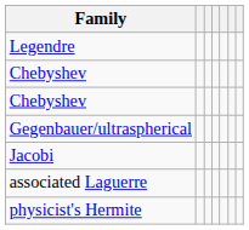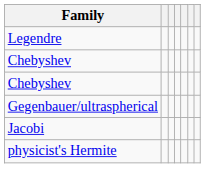 <table class="wikitable">
 <tr>
 <th>Family</th>
 <th></th>
 <th></th>
 <th></th>
 <th></th>
 <th></th>
 <th></th>
 </tr>
 <tr>
 <td><a href='#'>Legendre</a></td>
 <td></td>
 <td></td>
 <td></td>
 <td></td>
 <td></td>
 <td></td>
 </tr>
 <tr>
 <td><a href='#'>Chebyshev</a></td>
 <td></td>
 <td></td>
 <td></td>
 <td></td>
 <td></td>
 <td></td>
 </tr>
 <tr>
 <td><a href='#'>Chebyshev</a></td>
 <td></td>
 <td></td>
 <td></td>
 <td></td>
 <td></td>
 <td></td>
 </tr>
 <tr>
 <td><a href='#'>Gegenbauer/ultraspherical</a></td>
 <td></td>
 <td></td>
 <td></td>
 <td></td>
 <td></td>
 <td></td>
 </tr>
 <tr>
 <td><a href='#'>Jacobi</a></td>
 <td></td>
 <td></td>
 <td></td>
 <td></td>
 <td></td>
 <td></td>
 </tr>
 <tr>
-<td>associated <a href='#'>Laguerre</a></td>
-<td></td>
-<td></td>
-<td></td>
-<td></td>
-<td></td>
-<td></td>
-</tr>
-<tr>
 <td><a href='#'>physicist's Hermite</a></td>
 <td></td>
 <td></td>
 <td></td>
 <td></td>
 <td></td>
 <td></td>
 </tr>
 </table>
